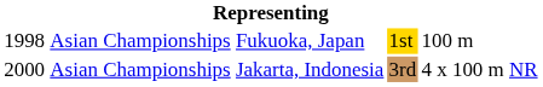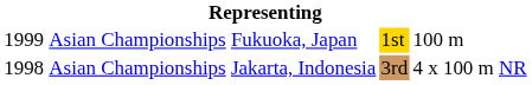 <table>
 <tr>
 <th colspan="5">Representing </th>
 </tr>
 <tr>
-<td>1998</td>
+<td>1999</td>
 <td><a href='#'>Asian Championships</a></td>
 <td><a href='#'>Fukuoka, Japan</a></td>
 <td bgcolor="gold">1st</td>
 <td>100 m</td>
 </tr>
 <tr>
-<td>2000</td>
+<td>1998</td>
 <td><a href='#'>Asian Championships</a></td>
 <td><a href='#'>Jakarta, Indonesia</a></td>
 <td bgcolor="cc9966">3rd</td>
 <td>4 x 100 m <a href='#'>NR</a></td>
 </tr>
 </table>
